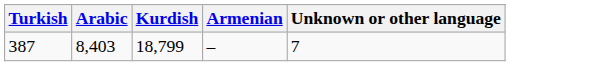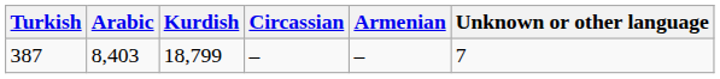 <table class="wikitable">
 <tr>
 <th><a href='#'>Turkish</a></th>
 <th><a href='#'>Arabic</a></th>
 <th><a href='#'>Kurdish</a></th>
+<th><a href='#'>Circassian</a></th>
 <th><a href='#'>Armenian</a></th>
 <th>Unknown or other language</th>
 </tr>
 <tr>
 <td>387</td>
 <td>8,403</td>
 <td>18,799</td>
 <td>–</td>
+<td>–</td>
 <td>7</td>
 </tr>
 </table>
